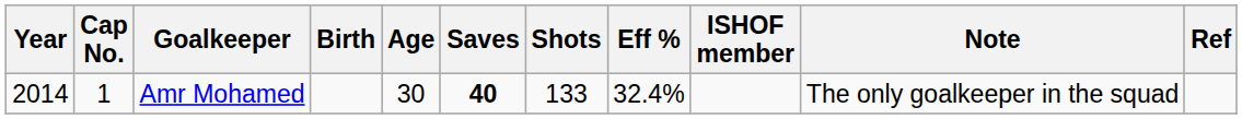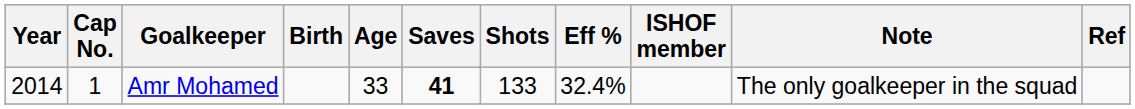 <table class="wikitable sortable" style="text-align: center; font-size: 90%; margin-left: 1em;">
 <tr>
 <th>Year</th>
 <th class="unsortable">Cap<br>No.</th>
 <th>Goalkeeper</th>
 <th>Birth</th>
 <th>Age</th>
 <th>Saves</th>
 <th>Shots</th>
 <th>Eff %</th>
 <th>ISHOF<br>member</th>
 <th>Note</th>
 <th class="unsortable">Ref</th>
 </tr>
 <tr>
 <td style="text-align: left;">2014</td>
 <td>1</td>
 <td style="text-align: left;" data-sort-value="Mohamed, Amr"><a href='#'>Amr Mohamed</a></td>
 <td></td>
-<td>30</td>
-<td><strong>40</strong></td>
+<td>33</td>
+<td><strong>41</strong></td>
 <td>133</td>
 <td>32.4%</td>
 <td></td>
 <td style="text-align: left;">The only goalkeeper in the squad</td>
 <td></td>
 </tr>
 </table>
